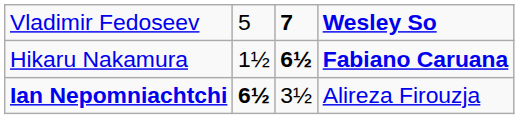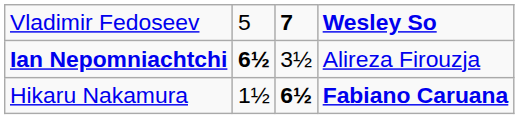 <table class="wikitable">
 <tr>
 <td> <a href='#'>Vladimir Fedoseev</a></td>
 <td>5</td>
 <td><strong>7</strong></td>
 <td> <strong><a href='#'>Wesley So</a></strong></td>
 </tr>
 <tr>
+<td> <strong><a href='#'>Ian Nepomniachtchi</a></strong></td>
+<td><strong>6½</strong></td>
+<td>3½</td>
+<td> <a href='#'>Alireza Firouzja</a></td>
+</tr>
+<tr>
 <td> <a href='#'>Hikaru Nakamura</a></td>
 <td>1½</td>
 <td><strong>6½</strong></td>
 <td> <strong><a href='#'>Fabiano Caruana</a></strong></td>
 </tr>
-<tr>
-<td> <strong><a href='#'>Ian Nepomniachtchi</a></strong></td>
-<td><strong>6½</strong></td>
-<td>3½</td>
-<td> <a href='#'>Alireza Firouzja</a></td>
-</tr>
 </table>
